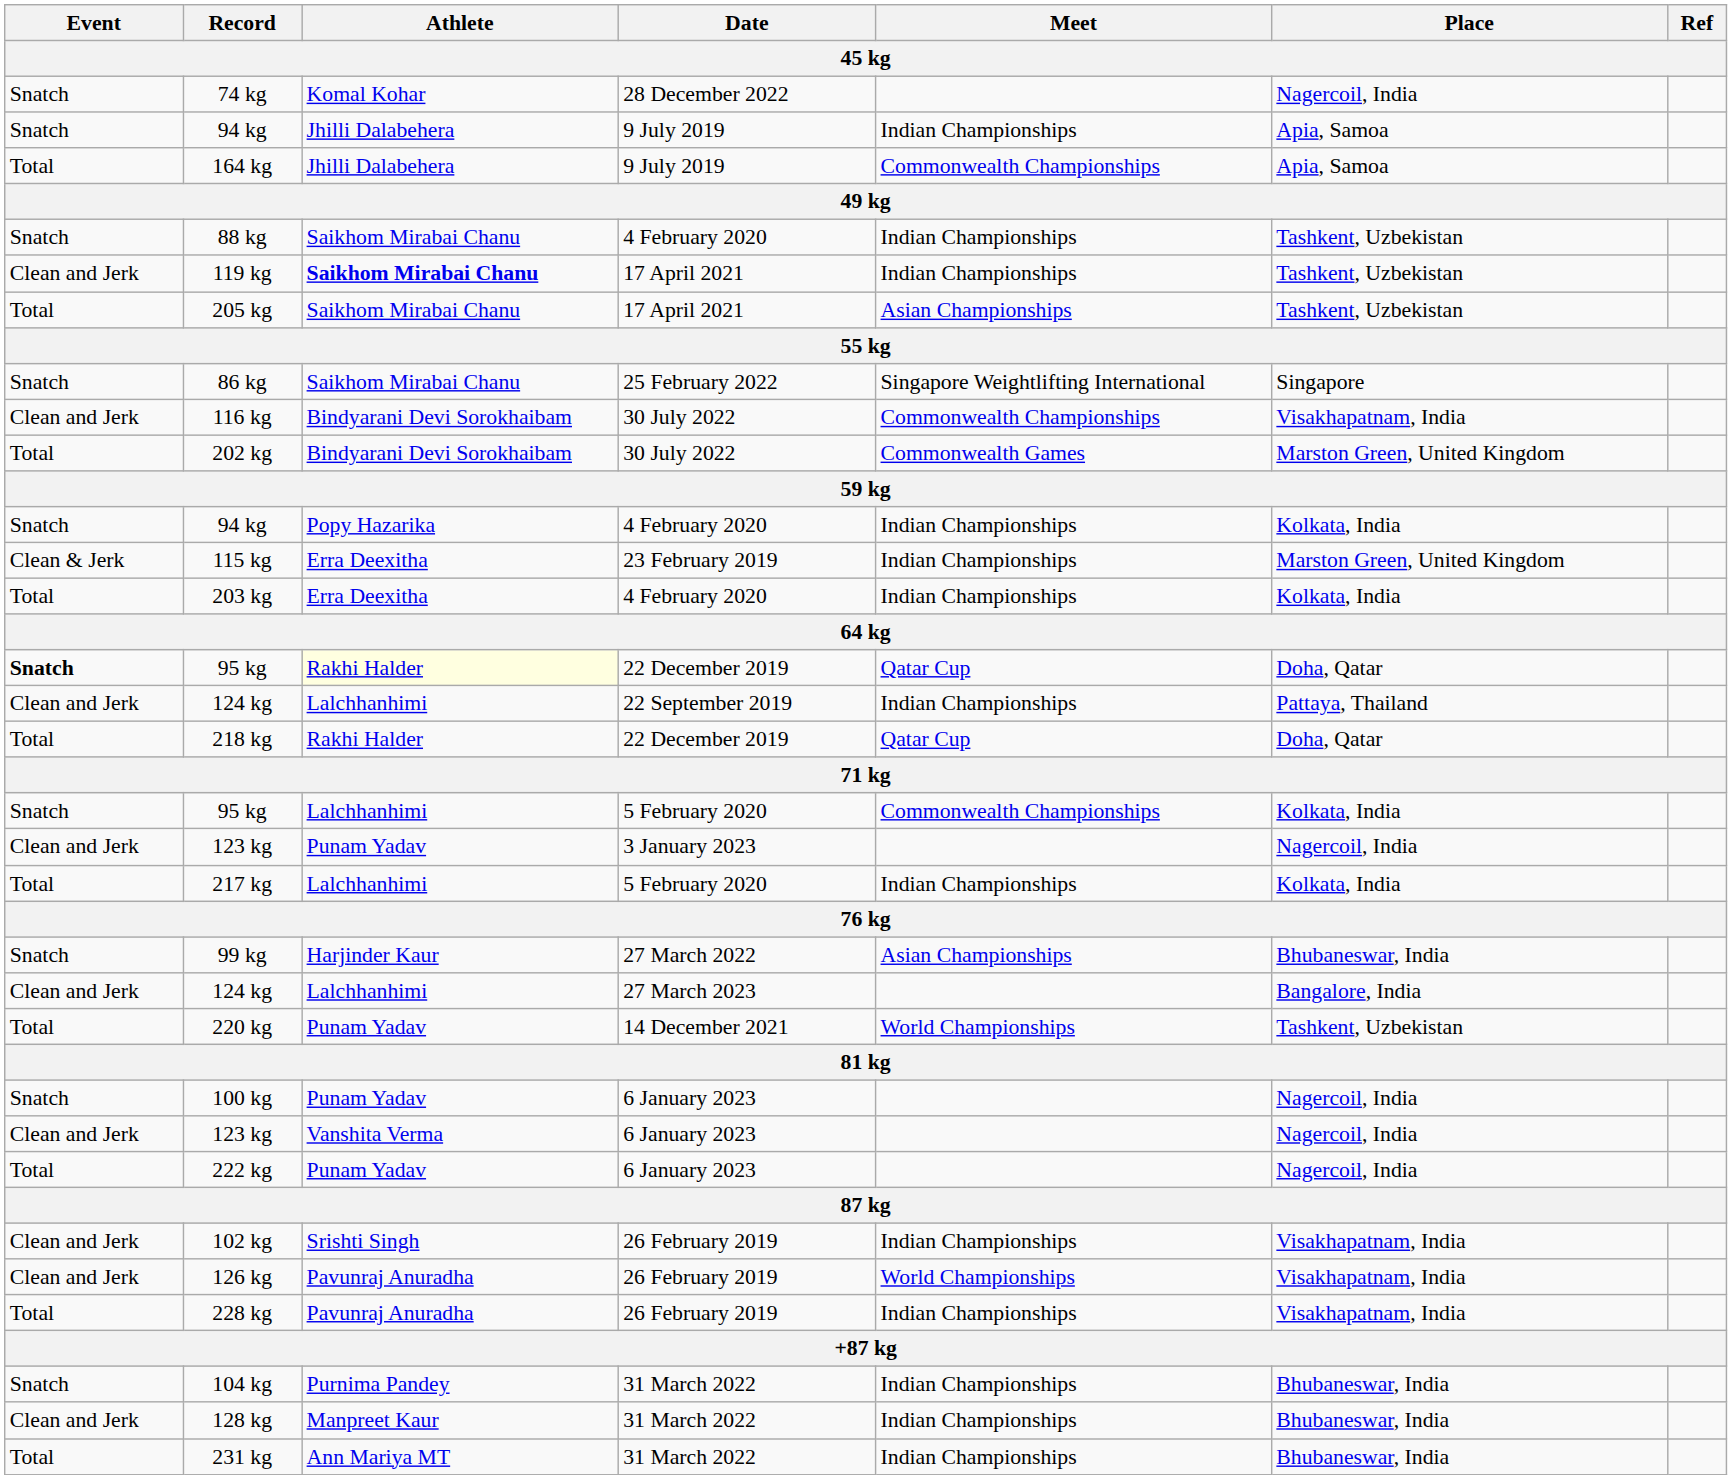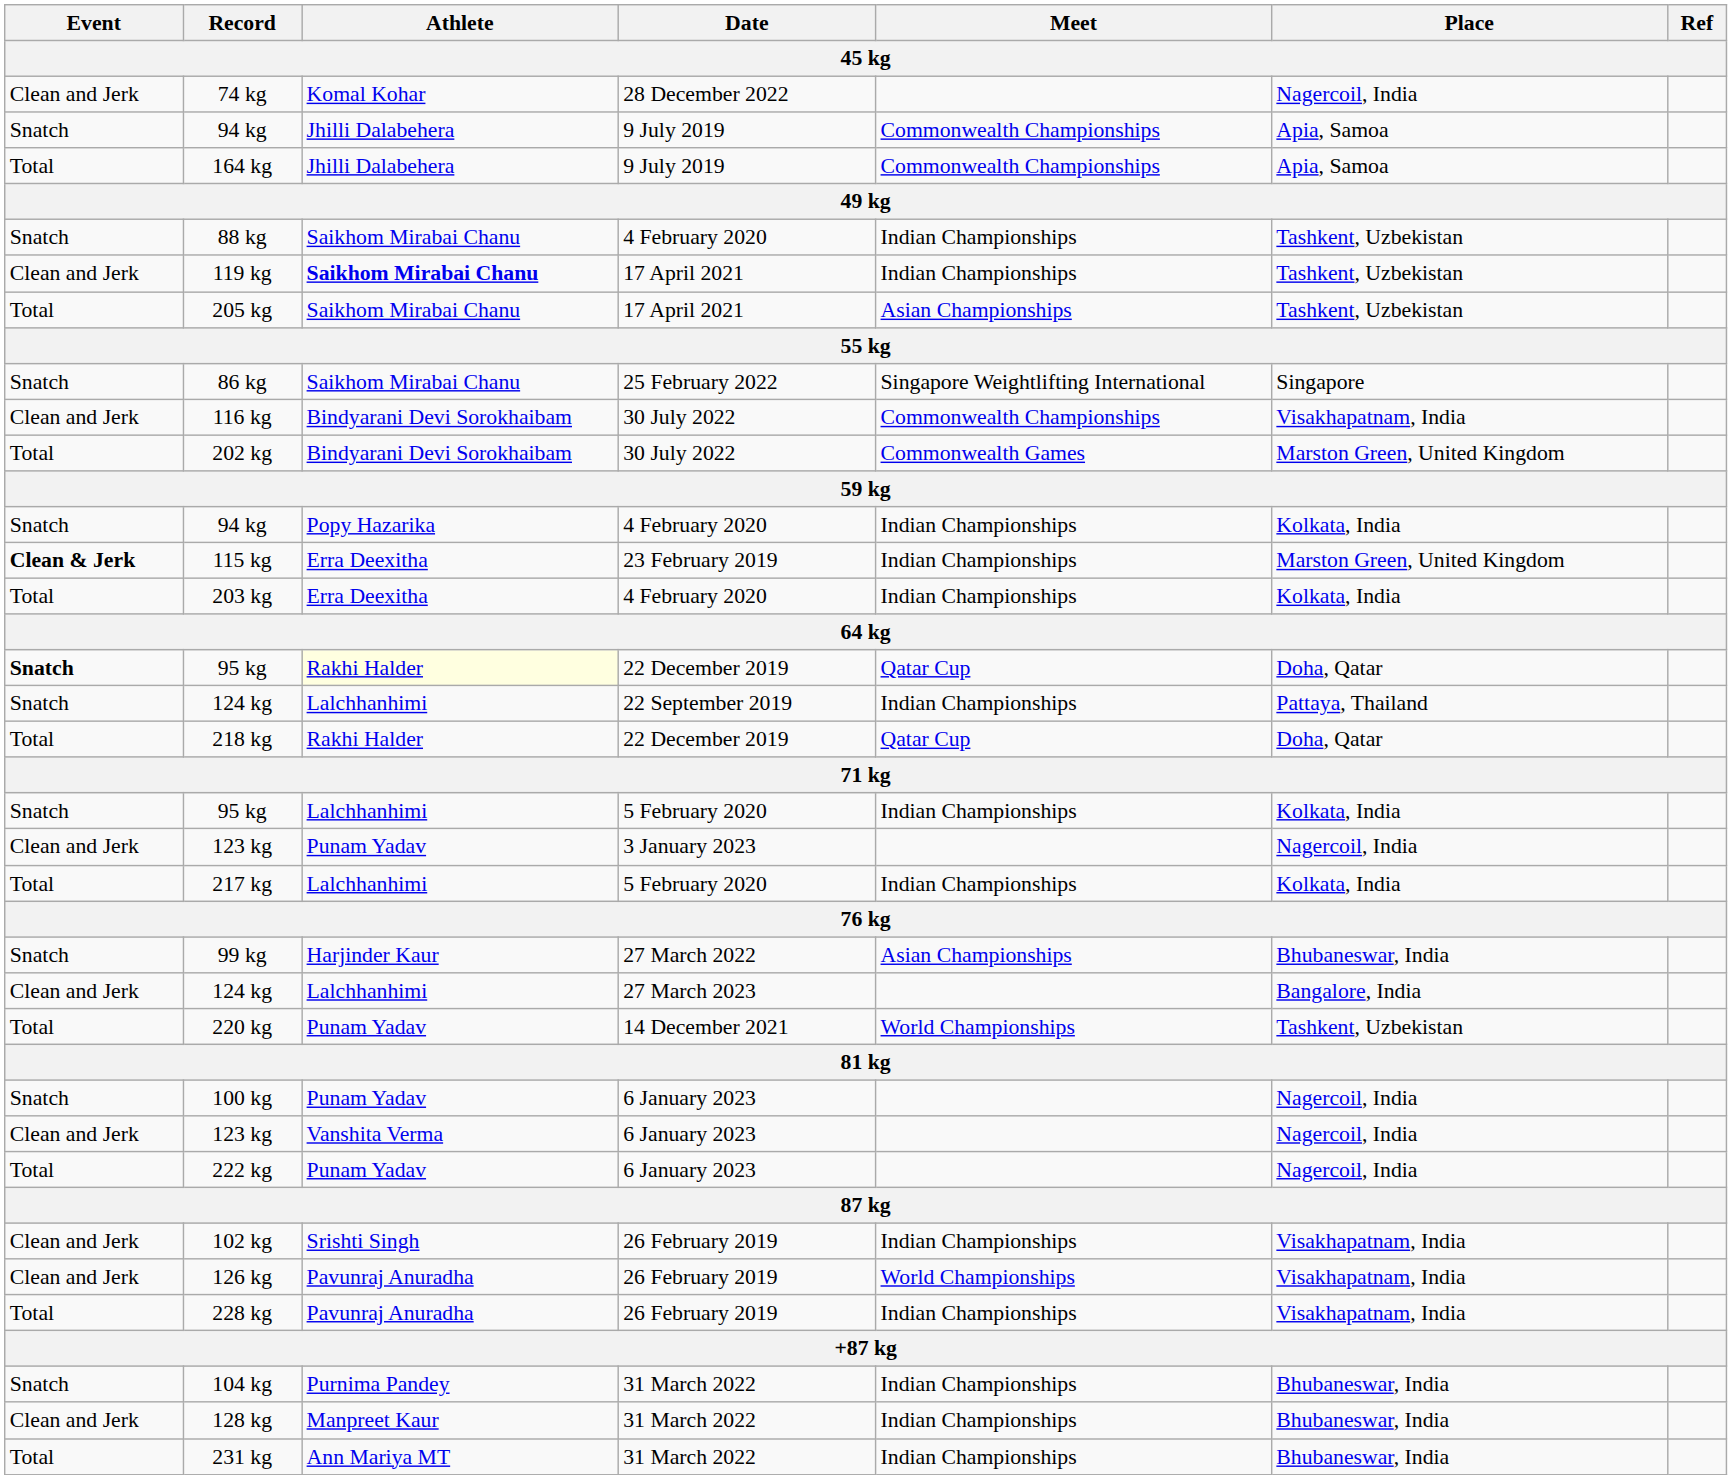 <table class="wikitable" style="font-size:95%;">
 <tr>
 <th width=9%>Event</th>
 <th width=6%>Record</th>
 <th width=16%>Athlete</th>
 <th width=13%>Date</th>
 <th width=20%>Meet</th>
 <th width=20%>Place</th>
 <th width=3%>Ref</th>
 </tr>
 <tr bgcolor="#DDDDDD">
 <th colspan="7">45 kg</th>
 </tr>
 <tr>
-<td>Snatch</td>
+<td>Clean and Jerk</td>
 <td align="center">74 kg</td>
 <td><a href='#'>Komal Kohar</a></td>
 <td>28 December 2022</td>
 <td></td>
 <td><a href='#'>Nagercoil</a>, India</td>
 <td></td>
 </tr>
 <tr>
 <td>Snatch</td>
 <td align="center">94 kg</td>
 <td><a href='#'>Jhilli Dalabehera</a></td>
 <td>9 July 2019</td>
-<td>Indian Championships</td>
+<td><a href='#'>Commonwealth Championships</a></td>
 <td><a href='#'>Apia</a>, Samoa</td>
 <td></td>
 </tr>
 <tr>
 <td>Total</td>
 <td align="center">164 kg</td>
 <td><a href='#'>Jhilli Dalabehera</a></td>
 <td>9 July 2019</td>
 <td><a href='#'>Commonwealth Championships</a></td>
 <td><a href='#'>Apia</a>, Samoa</td>
 <td></td>
 </tr>
 <tr bgcolor="#DDDDDD">
 <th colspan="7">49 kg</th>
 </tr>
 <tr>
 <td>Snatch</td>
 <td align="center">88 kg</td>
 <td><a href='#'>Saikhom Mirabai Chanu</a></td>
 <td>4 February 2020</td>
 <td>Indian Championships</td>
 <td><a href='#'>Tashkent</a>, Uzbekistan</td>
 <td></td>
 </tr>
 <tr>
 <td>Clean and Jerk</td>
 <td align="center">119 kg</td>
 <td><strong><a href='#'>Saikhom Mirabai Chanu</a></strong></td>
 <td>17 April 2021</td>
 <td>Indian Championships</td>
 <td><a href='#'>Tashkent</a>, Uzbekistan</td>
 <td></td>
 </tr>
 <tr>
 <td>Total</td>
 <td align="center">205 kg</td>
 <td><a href='#'>Saikhom Mirabai Chanu</a></td>
 <td>17 April 2021</td>
 <td><a href='#'>Asian Championships</a></td>
 <td><a href='#'>Tashkent</a>, Uzbekistan</td>
 <td></td>
 </tr>
 <tr bgcolor="#DDDDDD">
 <th colspan="7">55 kg</th>
 </tr>
 <tr>
 <td>Snatch</td>
 <td align="center">86 kg</td>
 <td><a href='#'>Saikhom Mirabai Chanu</a></td>
 <td>25 February 2022</td>
 <td>Singapore Weightlifting International</td>
 <td>Singapore</td>
 <td></td>
 </tr>
 <tr>
 <td>Clean and Jerk</td>
 <td align="center">116 kg</td>
 <td><a href='#'>Bindyarani Devi Sorokhaibam</a></td>
 <td>30 July 2022</td>
 <td><a href='#'>Commonwealth Championships</a></td>
 <td><a href='#'>Visakhapatnam</a>, India</td>
 <td></td>
 </tr>
 <tr>
 <td>Total</td>
 <td align="center">202 kg</td>
 <td><a href='#'>Bindyarani Devi Sorokhaibam</a></td>
 <td>30 July 2022</td>
 <td><a href='#'>Commonwealth Games</a></td>
 <td><a href='#'>Marston Green</a>, United Kingdom</td>
 <td></td>
 </tr>
 <tr bgcolor="#DDDDDD">
 <th colspan="7">59 kg</th>
 </tr>
 <tr>
 <td>Snatch</td>
 <td align="center">94 kg</td>
 <td><a href='#'>Popy Hazarika</a></td>
 <td>4 February 2020</td>
 <td>Indian Championships</td>
 <td><a href='#'>Kolkata</a>, India</td>
 <td></td>
 </tr>
 <tr>
-<td>Clean & Jerk</td>
+<td><strong>Clean & Jerk</strong></td>
 <td align="center">115 kg</td>
 <td><a href='#'>Erra Deexitha</a></td>
 <td>23 February 2019</td>
 <td>Indian Championships</td>
 <td><a href='#'>Marston Green</a>, United Kingdom</td>
 <td></td>
 </tr>
 <tr>
 <td>Total</td>
 <td align="center">203 kg</td>
 <td><a href='#'>Erra Deexitha</a></td>
 <td>4 February 2020</td>
 <td>Indian Championships</td>
 <td><a href='#'>Kolkata</a>, India</td>
 <td></td>
 </tr>
 <tr bgcolor="#DDDDDD">
 <th colspan="7">64 kg</th>
 </tr>
 <tr>
 <td><strong>Snatch</strong></td>
 <td align="center">95 kg</td>
 <td style="background: lightyellow;"><a href='#'>Rakhi Halder</a></td>
 <td>22 December 2019</td>
 <td><a href='#'>Qatar Cup</a></td>
 <td><a href='#'>Doha</a>, Qatar</td>
 <td></td>
 </tr>
 <tr>
-<td>Clean and Jerk</td>
+<td>Snatch</td>
 <td align="center">124 kg</td>
 <td><a href='#'>Lalchhanhimi</a></td>
 <td>22 September 2019</td>
 <td>Indian Championships</td>
 <td><a href='#'>Pattaya</a>, Thailand</td>
 <td></td>
 </tr>
 <tr>
 <td>Total</td>
 <td align="center">218 kg</td>
 <td><a href='#'>Rakhi Halder</a></td>
 <td>22 December 2019</td>
 <td><a href='#'>Qatar Cup</a></td>
 <td><a href='#'>Doha</a>, Qatar</td>
 <td></td>
 </tr>
 <tr bgcolor="#DDDDDD">
 <th colspan="7">71 kg</th>
 </tr>
 <tr>
 <td>Snatch</td>
 <td align="center">95 kg</td>
 <td><a href='#'>Lalchhanhimi</a></td>
 <td>5 February 2020</td>
-<td><a href='#'>Commonwealth Championships</a></td>
+<td>Indian Championships</td>
 <td><a href='#'>Kolkata</a>, India</td>
 <td></td>
 </tr>
 <tr>
 <td>Clean and Jerk</td>
 <td align="center">123 kg</td>
 <td><a href='#'>Punam Yadav</a></td>
 <td>3 January 2023</td>
 <td></td>
 <td><a href='#'>Nagercoil</a>, India</td>
 <td></td>
 </tr>
 <tr>
 <td>Total</td>
 <td align="center">217 kg</td>
 <td><a href='#'>Lalchhanhimi</a></td>
 <td>5 February 2020</td>
 <td>Indian Championships</td>
 <td><a href='#'>Kolkata</a>, India</td>
 <td></td>
 </tr>
 <tr bgcolor="#DDDDDD">
 <th colspan="7">76 kg</th>
 </tr>
 <tr>
 <td>Snatch</td>
 <td align="center">99 kg</td>
 <td><a href='#'>Harjinder Kaur</a></td>
 <td>27 March 2022</td>
 <td><a href='#'>Asian Championships</a></td>
 <td><a href='#'>Bhubaneswar</a>, India</td>
 <td></td>
 </tr>
 <tr>
 <td>Clean and Jerk</td>
 <td align="center">124 kg</td>
 <td><a href='#'>Lalchhanhimi</a></td>
 <td>27 March 2023</td>
 <td></td>
 <td><a href='#'>Bangalore</a>, India</td>
 <td></td>
 </tr>
 <tr>
 <td>Total</td>
 <td align="center">220 kg</td>
 <td><a href='#'>Punam Yadav</a></td>
 <td>14 December 2021</td>
 <td><a href='#'>World Championships</a></td>
 <td><a href='#'>Tashkent</a>, Uzbekistan</td>
 <td></td>
 </tr>
 <tr bgcolor="#DDDDDD">
 <th colspan="7">81 kg</th>
 </tr>
 <tr>
 <td>Snatch</td>
 <td align="center">100 kg</td>
 <td><a href='#'>Punam Yadav</a></td>
 <td>6 January 2023</td>
 <td></td>
 <td><a href='#'>Nagercoil</a>, India</td>
 <td></td>
 </tr>
 <tr>
 <td>Clean and Jerk</td>
 <td align="center">123 kg</td>
 <td><a href='#'>Vanshita Verma</a></td>
 <td>6 January 2023</td>
 <td></td>
 <td><a href='#'>Nagercoil</a>, India</td>
 <td></td>
 </tr>
 <tr>
 <td>Total</td>
 <td align="center">222 kg</td>
 <td><a href='#'>Punam Yadav</a></td>
 <td>6 January 2023</td>
 <td></td>
 <td><a href='#'>Nagercoil</a>, India</td>
 <td></td>
 </tr>
 <tr bgcolor="#DDDDDD">
 <th colspan="7">87 kg</th>
 </tr>
 <tr>
 <td>Clean and Jerk</td>
 <td align="center">102 kg</td>
 <td><a href='#'>Srishti Singh</a></td>
 <td>26 February 2019</td>
 <td>Indian Championships</td>
 <td><a href='#'>Visakhapatnam</a>, India</td>
 <td></td>
 </tr>
 <tr>
 <td>Clean and Jerk</td>
 <td align="center">126 kg</td>
 <td><a href='#'>Pavunraj Anuradha</a></td>
 <td>26 February 2019</td>
 <td><a href='#'>World Championships</a></td>
 <td><a href='#'>Visakhapatnam</a>, India</td>
 <td></td>
 </tr>
 <tr>
 <td>Total</td>
 <td align="center">228 kg</td>
 <td><a href='#'>Pavunraj Anuradha</a></td>
 <td>26 February 2019</td>
 <td>Indian Championships</td>
 <td><a href='#'>Visakhapatnam</a>, India</td>
 <td></td>
 </tr>
 <tr bgcolor="#DDDDDD">
 <th colspan="7">+87 kg</th>
 </tr>
 <tr>
 <td>Snatch</td>
 <td align="center">104 kg</td>
 <td><a href='#'>Purnima Pandey</a></td>
 <td>31 March 2022</td>
 <td>Indian Championships</td>
 <td><a href='#'>Bhubaneswar</a>, India</td>
 <td></td>
 </tr>
 <tr>
 <td>Clean and Jerk</td>
 <td align="center">128 kg</td>
 <td><a href='#'>Manpreet Kaur</a></td>
 <td>31 March 2022</td>
 <td>Indian Championships</td>
 <td><a href='#'>Bhubaneswar</a>, India</td>
 <td></td>
 </tr>
 <tr>
 <td>Total</td>
 <td align="center">231 kg</td>
 <td><a href='#'>Ann Mariya MT</a></td>
 <td>31 March 2022</td>
 <td>Indian Championships</td>
 <td><a href='#'>Bhubaneswar</a>, India</td>
 <td></td>
 </tr>
 </table>
